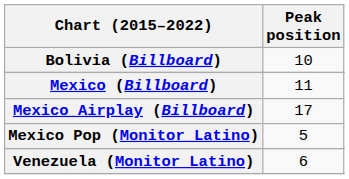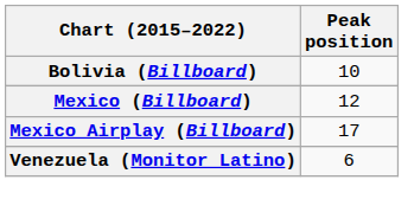 <table class="wikitable sortable plainrowheaders" style="text-align:center">
 <tr>
 <th scope="col">Chart (2015–2022)</th>
 <th scope="col">Peak<br>position</th>
 </tr>
 <tr>
 <th scope="row">Bolivia (<em><a href='#'>Billboard</a></em>)</th>
 <td>10</td>
 </tr>
 <tr>
 </tr>
 <tr>
 <th scope="row"><a href='#'>Mexico</a> (<em><a href='#'>Billboard</a></em>)</th>
-<td>11</td>
+<td>12</td>
 </tr>
 <tr>
 <th scope="row"><a href='#'>Mexico Airplay</a> (<em><a href='#'>Billboard</a></em>)</th>
 <td>17</td>
-</tr>
-<tr>
-<th scope="row">Mexico Pop (<a href='#'>Monitor Latino</a>)</th>
-<td>5</td>
 </tr>
 <tr>
 </tr>
 <tr>
 <th scope="row">Venezuela (<a href='#'>Monitor Latino</a>)</th>
 <td>6</td>
 </tr>
 <tr>
 </tr>
 </table>
